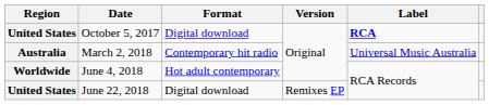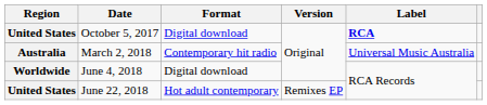 <table class="wikitable plainrowheaders">
 <tr>
 <th>Region</th>
 <th>Date</th>
 <th>Format</th>
 <th>Version</th>
 <th>Label</th>
 <th></th>
 </tr>
 <tr>
 <th scope="row">United States</th>
 <td>October 5, 2017</td>
 <td><a href='#'>Digital download</a></td>
 <td rowspan="3">Original</td>
 <td><strong><a href='#'>RCA</a></strong></td>
 <td></td>
 </tr>
 <tr>
 <th scope="row">Australia</th>
 <td>March 2, 2018</td>
 <td><a href='#'>Contemporary hit radio</a></td>
 <td><a href='#'>Universal Music Australia</a></td>
 <td></td>
 </tr>
 <tr>
 <th scope="row">Worldwide</th>
 <td>June 4, 2018</td>
-<td><a href='#'>Hot adult contemporary</a></td>
+<td>Digital download</td>
 <td rowspan="2">RCA Records</td>
 <td></td>
 </tr>
 <tr>
 <th scope="row">United States</th>
 <td>June 22, 2018</td>
-<td>Digital download</td>
+<td><a href='#'>Hot adult contemporary</a></td>
 <td>Remixes <a href='#'>EP</a></td>
 <td></td>
 </tr>
 </table>
